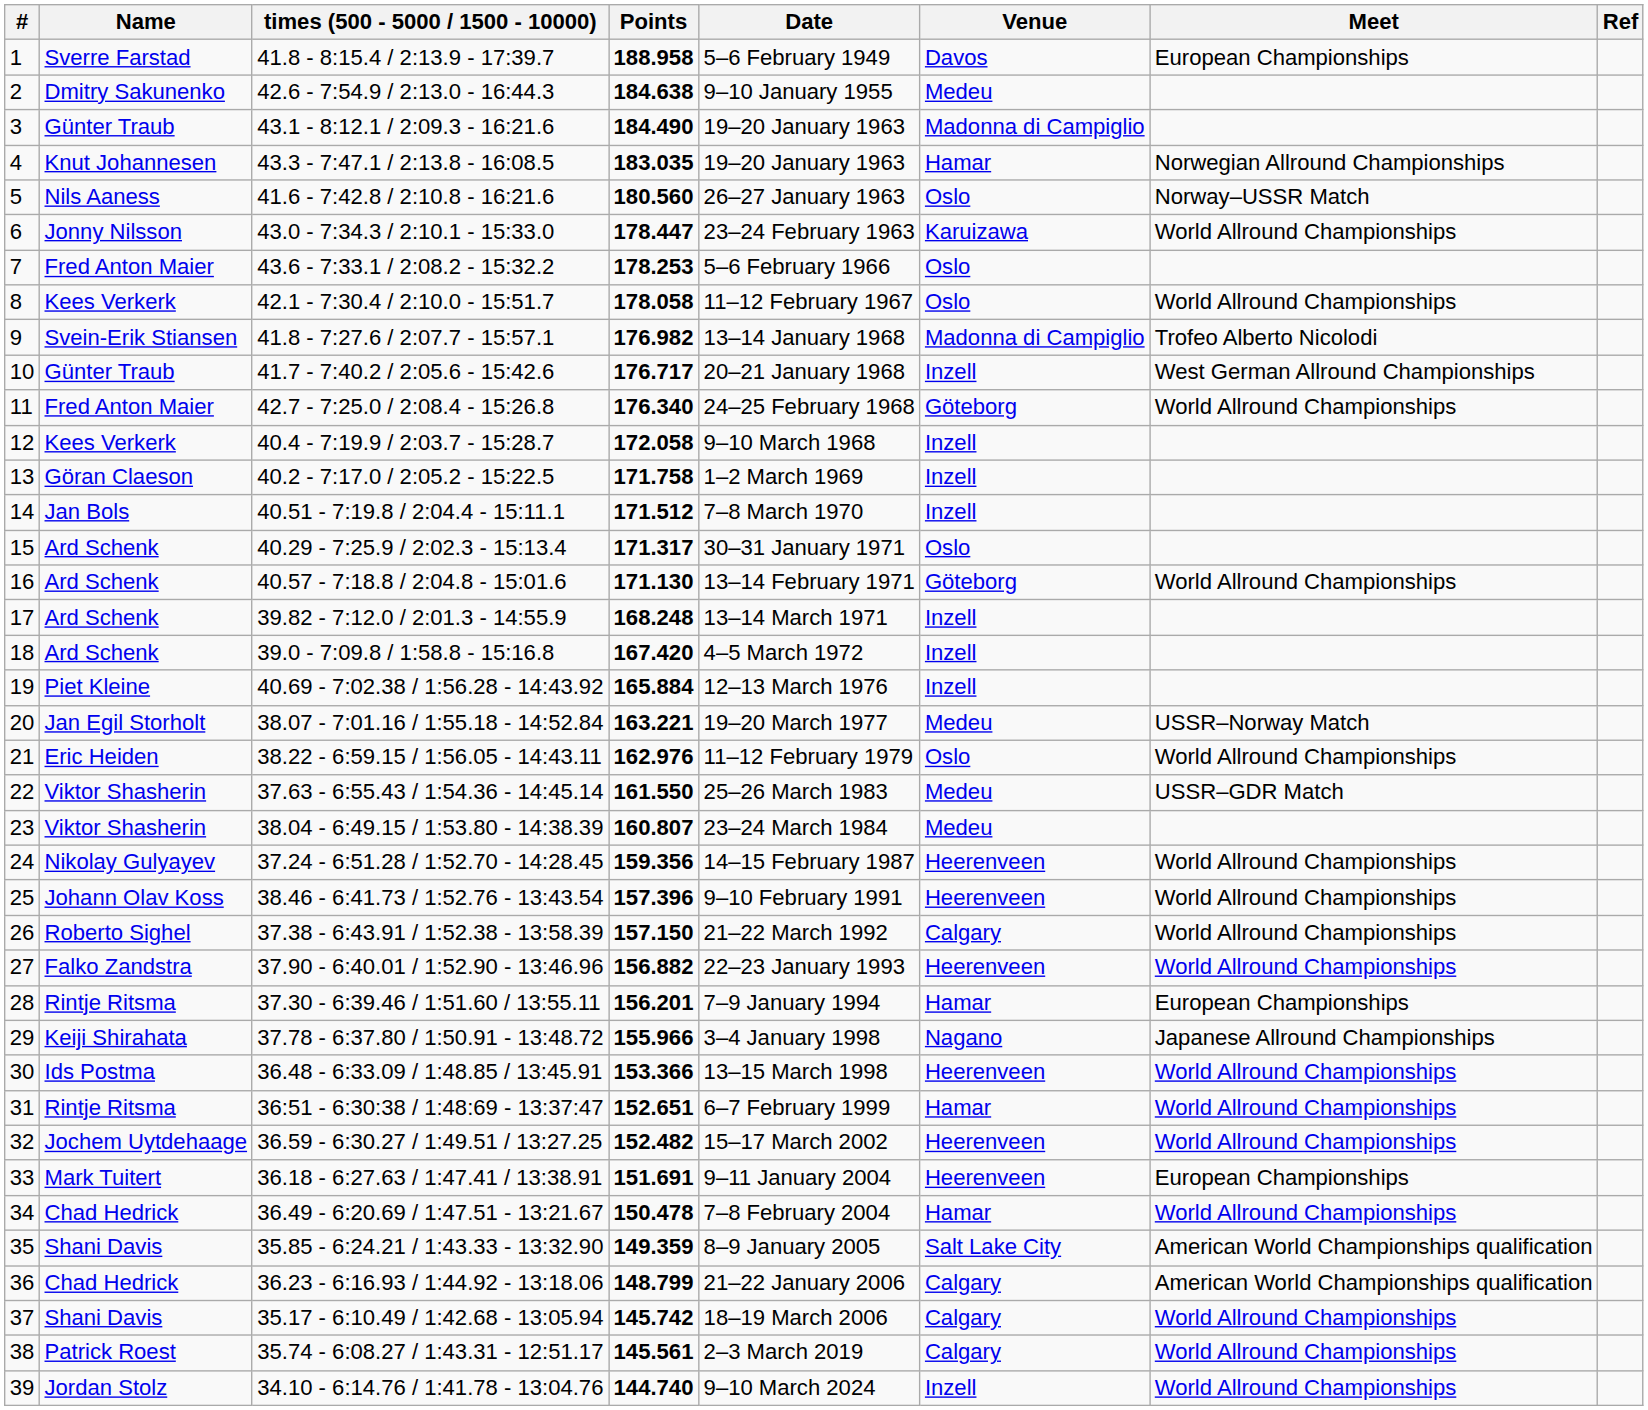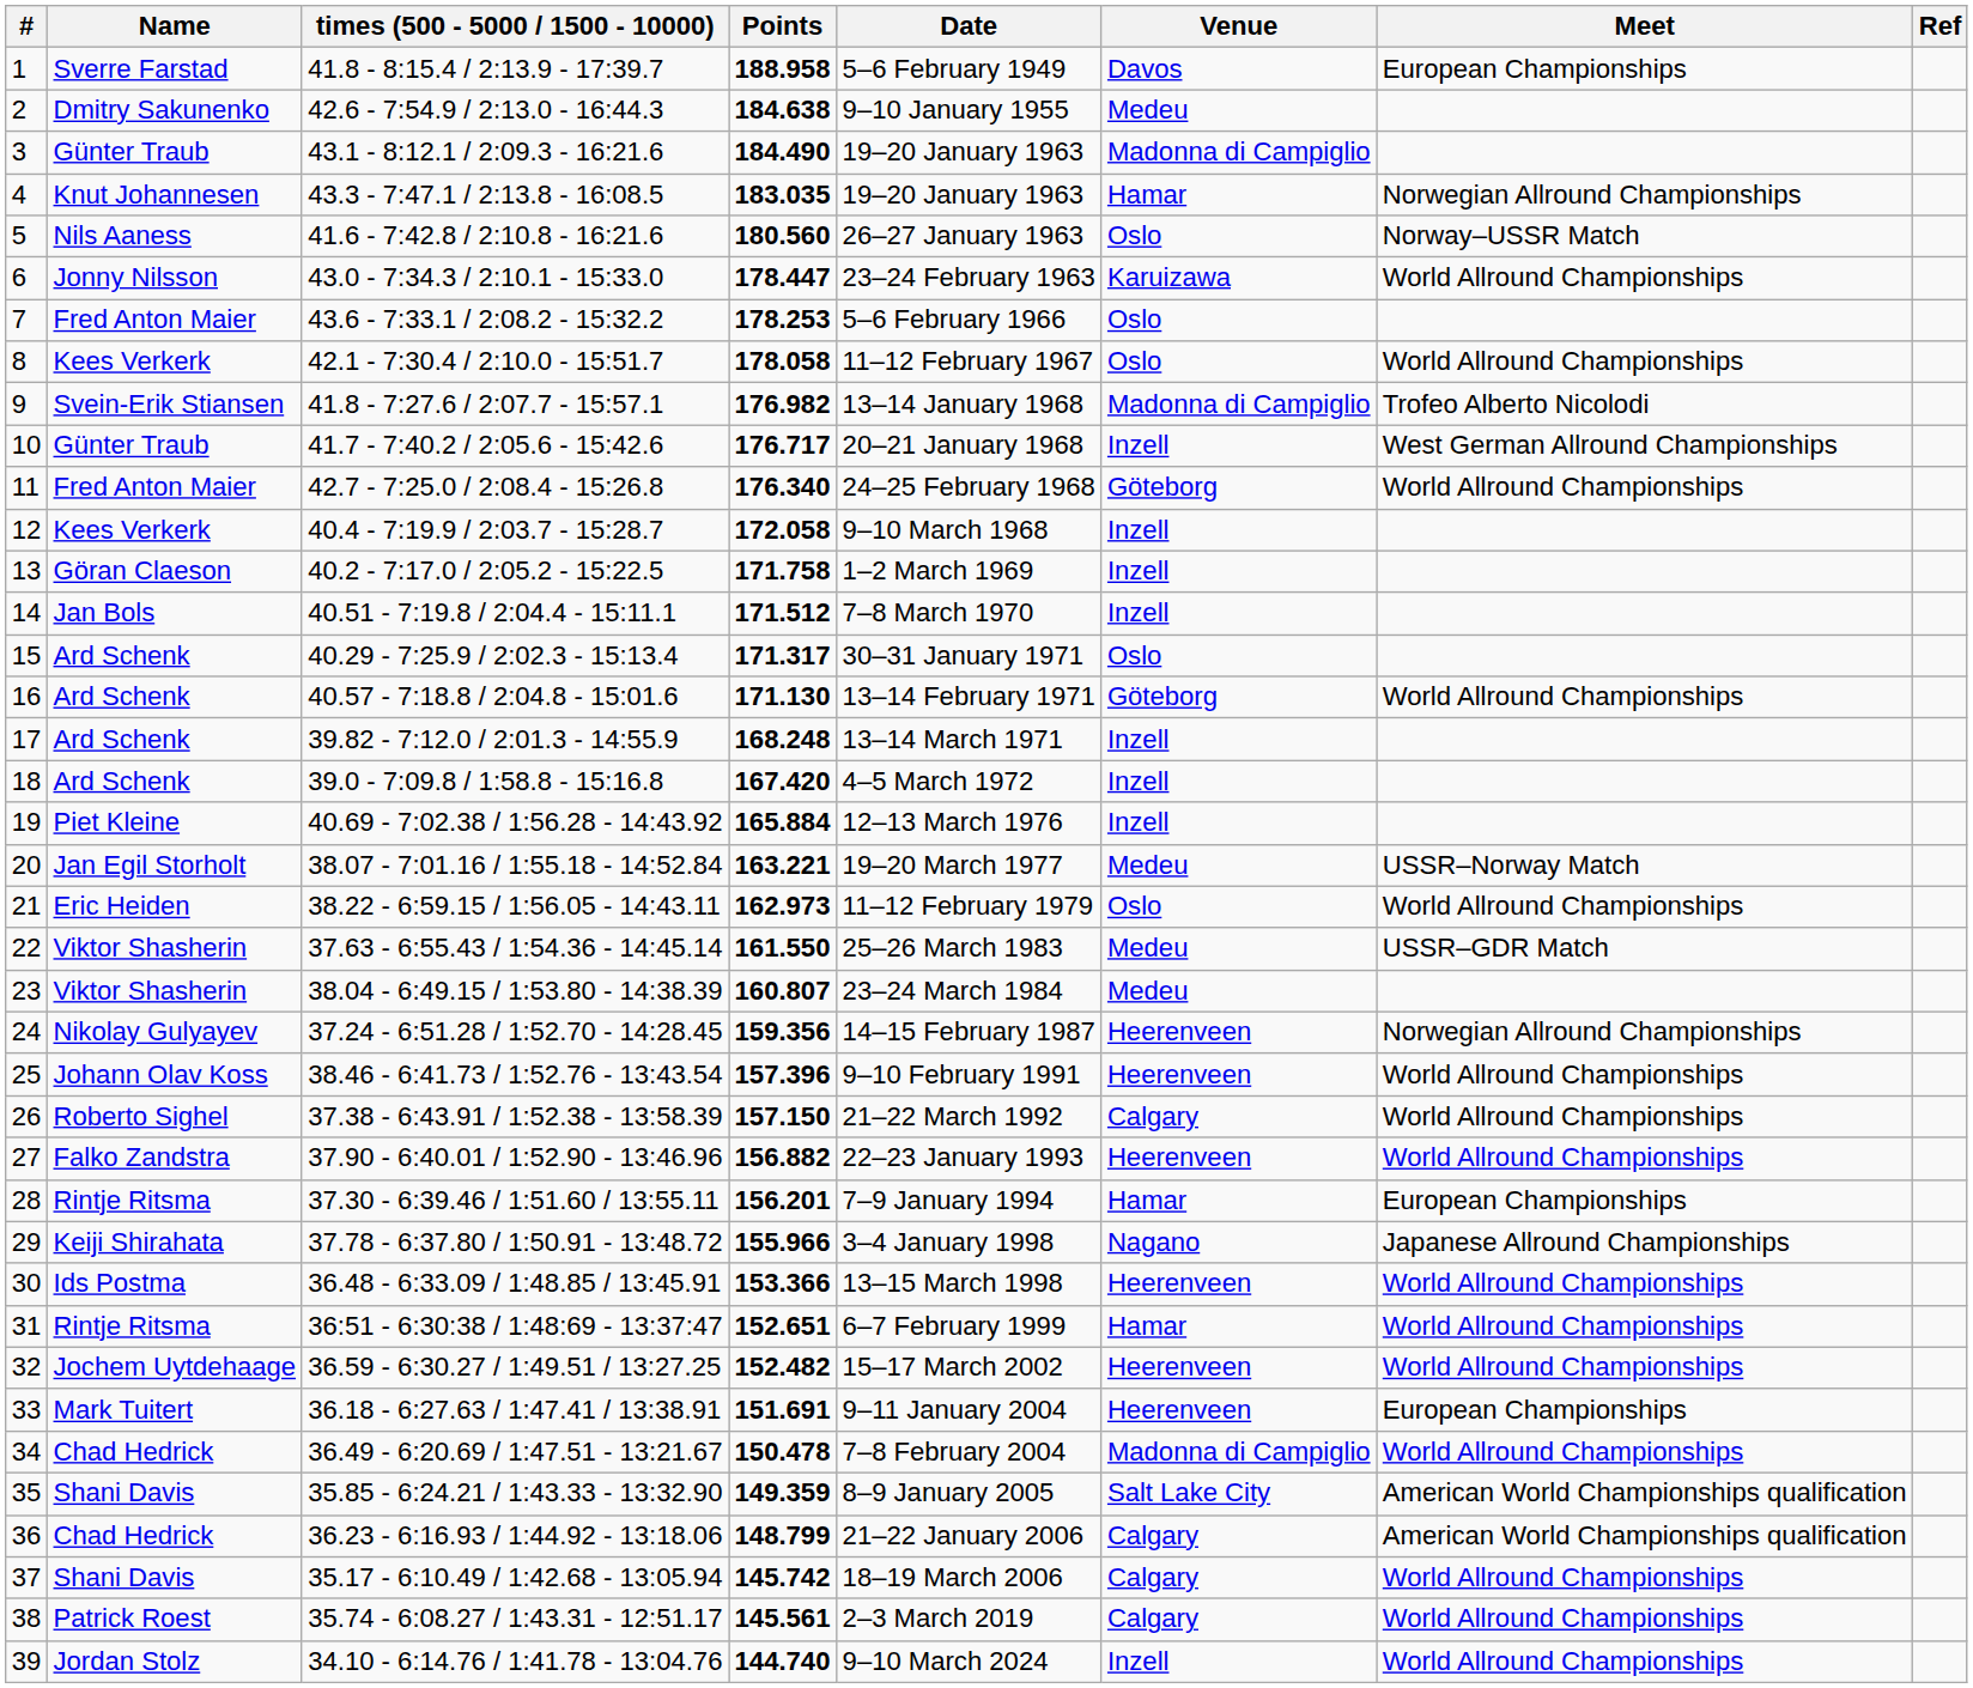 <table class="wikitable">
 <tr>
 <th>#</th>
 <th>Name</th>
 <th>times (500 - 5000 / 1500 - 10000)</th>
 <th>Points</th>
 <th>Date</th>
 <th>Venue</th>
 <th>Meet</th>
 <th>Ref</th>
 </tr>
 <tr>
 <td>1</td>
 <td> <a href='#'>Sverre Farstad</a></td>
 <td>41.8 - 8:15.4 / 2:13.9 - 17:39.7</td>
 <td><strong>188.958</strong></td>
 <td>5–6 February 1949</td>
 <td> <a href='#'>Davos</a></td>
 <td>European Championships</td>
 <td></td>
 </tr>
 <tr>
 <td>2</td>
 <td> <a href='#'>Dmitry Sakunenko</a></td>
 <td>42.6 - 7:54.9 / 2:13.0 - 16:44.3</td>
 <td><strong>184.638</strong></td>
 <td>9–10 January 1955</td>
 <td> <a href='#'>Medeu</a></td>
 <td></td>
 <td></td>
 </tr>
 <tr>
 <td>3</td>
 <td> <a href='#'>Günter Traub</a></td>
 <td>43.1 - 8:12.1 / 2:09.3 - 16:21.6</td>
 <td><strong>184.490</strong></td>
 <td>19–20 January 1963</td>
 <td> <a href='#'>Madonna di Campiglio</a></td>
 <td></td>
 <td></td>
 </tr>
 <tr>
 <td>4</td>
 <td> <a href='#'>Knut Johannesen</a></td>
 <td>43.3 - 7:47.1 / 2:13.8 - 16:08.5</td>
 <td><strong>183.035</strong></td>
 <td>19–20 January 1963</td>
 <td> <a href='#'>Hamar</a></td>
 <td>Norwegian Allround Championships</td>
 <td></td>
 </tr>
 <tr>
 <td>5</td>
 <td> <a href='#'>Nils Aaness</a></td>
 <td>41.6 - 7:42.8 / 2:10.8 - 16:21.6</td>
 <td><strong>180.560</strong></td>
 <td>26–27 January 1963</td>
 <td> <a href='#'>Oslo</a></td>
 <td>Norway–USSR Match</td>
 <td></td>
 </tr>
 <tr>
 <td>6</td>
 <td> <a href='#'>Jonny Nilsson</a></td>
 <td>43.0 - 7:34.3 / 2:10.1 - 15:33.0</td>
 <td><strong>178.447</strong></td>
 <td>23–24 February 1963</td>
 <td> <a href='#'>Karuizawa</a></td>
 <td>World Allround Championships</td>
 <td></td>
 </tr>
 <tr>
 <td>7</td>
 <td> <a href='#'>Fred Anton Maier</a></td>
 <td>43.6 - 7:33.1 / 2:08.2 - 15:32.2</td>
 <td><strong>178.253</strong></td>
 <td>5–6 February 1966</td>
 <td> <a href='#'>Oslo</a></td>
 <td></td>
 <td></td>
 </tr>
 <tr>
 <td>8</td>
 <td> <a href='#'>Kees Verkerk</a></td>
 <td>42.1 - 7:30.4 / 2:10.0 - 15:51.7</td>
 <td><strong>178.058</strong></td>
 <td>11–12 February 1967</td>
 <td> <a href='#'>Oslo</a></td>
 <td>World Allround Championships</td>
 <td></td>
 </tr>
 <tr>
 <td>9</td>
 <td> <a href='#'>Svein-Erik Stiansen</a></td>
 <td>41.8 - 7:27.6 / 2:07.7 - 15:57.1</td>
 <td><strong>176.982</strong></td>
 <td>13–14 January 1968</td>
 <td> <a href='#'>Madonna di Campiglio</a></td>
 <td>Trofeo Alberto Nicolodi</td>
 <td></td>
 </tr>
 <tr>
 <td>10</td>
 <td> <a href='#'>Günter Traub</a></td>
 <td>41.7 - 7:40.2 / 2:05.6 - 15:42.6</td>
 <td><strong>176.717</strong></td>
 <td>20–21 January 1968</td>
 <td> <a href='#'>Inzell</a></td>
 <td>West German Allround Championships</td>
 <td></td>
 </tr>
 <tr>
 <td>11</td>
 <td> <a href='#'>Fred Anton Maier</a></td>
 <td>42.7 - 7:25.0 / 2:08.4 - 15:26.8</td>
 <td><strong>176.340</strong></td>
 <td>24–25 February 1968</td>
 <td> <a href='#'>Göteborg</a></td>
 <td>World Allround Championships</td>
 <td></td>
 </tr>
 <tr>
 <td>12</td>
 <td> <a href='#'>Kees Verkerk</a></td>
 <td>40.4 - 7:19.9 / 2:03.7 - 15:28.7</td>
 <td><strong>172.058</strong></td>
 <td>9–10 March 1968</td>
 <td> <a href='#'>Inzell</a></td>
 <td></td>
 <td></td>
 </tr>
 <tr>
 <td>13</td>
 <td> <a href='#'>Göran Claeson</a></td>
 <td>40.2 - 7:17.0 / 2:05.2 - 15:22.5</td>
 <td><strong>171.758</strong></td>
 <td>1–2 March 1969</td>
 <td> <a href='#'>Inzell</a></td>
 <td></td>
 <td></td>
 </tr>
 <tr>
 <td>14</td>
 <td> <a href='#'>Jan Bols</a></td>
 <td>40.51 - 7:19.8 / 2:04.4 - 15:11.1</td>
 <td><strong>171.512</strong></td>
 <td>7–8 March 1970</td>
 <td> <a href='#'>Inzell</a></td>
 <td></td>
 <td></td>
 </tr>
 <tr>
 <td>15</td>
 <td> <a href='#'>Ard Schenk</a></td>
 <td>40.29 - 7:25.9 / 2:02.3 - 15:13.4</td>
 <td><strong>171.317</strong></td>
 <td>30–31 January 1971</td>
 <td> <a href='#'>Oslo</a></td>
 <td></td>
 <td></td>
 </tr>
 <tr>
 <td>16</td>
 <td> <a href='#'>Ard Schenk</a></td>
 <td>40.57 - 7:18.8 / 2:04.8 - 15:01.6</td>
 <td><strong>171.130</strong></td>
 <td>13–14 February 1971</td>
 <td> <a href='#'>Göteborg</a></td>
 <td>World Allround Championships</td>
 <td></td>
 </tr>
 <tr>
 <td>17</td>
 <td> <a href='#'>Ard Schenk</a></td>
 <td>39.82 - 7:12.0 / 2:01.3 - 14:55.9</td>
 <td><strong>168.248</strong></td>
 <td>13–14 March 1971</td>
 <td> <a href='#'>Inzell</a></td>
 <td></td>
 <td></td>
 </tr>
 <tr>
 <td>18</td>
 <td> <a href='#'>Ard Schenk</a></td>
 <td>39.0 - 7:09.8 / 1:58.8 - 15:16.8</td>
 <td><strong>167.420</strong></td>
 <td>4–5 March 1972</td>
 <td> <a href='#'>Inzell</a></td>
 <td></td>
 <td></td>
 </tr>
 <tr>
 <td>19</td>
 <td> <a href='#'>Piet Kleine</a></td>
 <td>40.69 - 7:02.38 / 1:56.28 - 14:43.92</td>
 <td><strong>165.884</strong></td>
 <td>12–13 March 1976</td>
 <td> <a href='#'>Inzell</a></td>
 <td></td>
 <td></td>
 </tr>
 <tr>
 <td>20</td>
 <td> <a href='#'>Jan Egil Storholt</a></td>
 <td>38.07 - 7:01.16 / 1:55.18 - 14:52.84</td>
 <td><strong>163.221</strong></td>
 <td>19–20 March 1977</td>
 <td> <a href='#'>Medeu</a></td>
 <td>USSR–Norway Match</td>
 <td></td>
 </tr>
 <tr>
 <td>21</td>
 <td> <a href='#'>Eric Heiden</a></td>
 <td>38.22 - 6:59.15 / 1:56.05 - 14:43.11</td>
-<td><strong>162.976</strong></td>
+<td><strong>162.973</strong></td>
 <td>11–12 February 1979</td>
 <td> <a href='#'>Oslo</a></td>
 <td>World Allround Championships</td>
 <td></td>
 </tr>
 <tr>
 <td>22</td>
 <td> <a href='#'>Viktor Shasherin</a></td>
 <td>37.63 - 6:55.43 / 1:54.36 - 14:45.14</td>
 <td><strong>161.550</strong></td>
 <td>25–26 March 1983</td>
 <td> <a href='#'>Medeu</a></td>
 <td>USSR–GDR Match</td>
 <td></td>
 </tr>
 <tr>
 <td>23</td>
 <td> <a href='#'>Viktor Shasherin</a></td>
 <td>38.04 - 6:49.15 / 1:53.80 - 14:38.39</td>
 <td><strong>160.807</strong></td>
 <td>23–24 March 1984</td>
 <td> <a href='#'>Medeu</a></td>
 <td></td>
 <td></td>
 </tr>
 <tr>
 <td>24</td>
 <td> <a href='#'>Nikolay Gulyayev</a></td>
 <td>37.24 - 6:51.28 / 1:52.70 - 14:28.45</td>
 <td><strong>159.356</strong></td>
 <td>14–15 February 1987</td>
 <td> <a href='#'>Heerenveen</a></td>
-<td>World Allround Championships</td>
+<td>Norwegian Allround Championships</td>
 <td></td>
 </tr>
 <tr>
 <td>25</td>
 <td> <a href='#'>Johann Olav Koss</a></td>
 <td>38.46 - 6:41.73 / 1:52.76 - 13:43.54</td>
 <td><strong>157.396</strong></td>
 <td>9–10 February 1991</td>
 <td> <a href='#'>Heerenveen</a></td>
 <td>World Allround Championships</td>
 <td></td>
 </tr>
 <tr>
 <td>26</td>
 <td> <a href='#'>Roberto Sighel</a></td>
 <td>37.38 - 6:43.91 / 1:52.38 - 13:58.39</td>
 <td><strong>157.150</strong></td>
 <td>21–22 March 1992</td>
 <td> <a href='#'>Calgary</a></td>
 <td>World Allround Championships</td>
 <td></td>
 </tr>
 <tr>
 <td>27</td>
 <td> <a href='#'>Falko Zandstra</a></td>
 <td>37.90 - 6:40.01 / 1:52.90 - 13:46.96</td>
 <td><strong>156.882</strong></td>
 <td>22–23 January 1993</td>
 <td> <a href='#'>Heerenveen</a></td>
 <td><a href='#'>World Allround Championships</a></td>
 <td></td>
 </tr>
 <tr>
 <td>28</td>
 <td> <a href='#'>Rintje Ritsma</a></td>
 <td>37.30 - 6:39.46 / 1:51.60 / 13:55.11</td>
 <td><strong>156.201</strong></td>
 <td>7–9 January 1994</td>
 <td> <a href='#'>Hamar</a></td>
 <td>European Championships</td>
 <td></td>
 </tr>
 <tr>
 <td>29</td>
 <td> <a href='#'>Keiji Shirahata</a></td>
 <td>37.78 - 6:37.80 / 1:50.91 - 13:48.72</td>
 <td><strong>155.966</strong></td>
 <td>3–4 January 1998</td>
 <td> <a href='#'>Nagano</a></td>
 <td>Japanese Allround Championships</td>
 <td></td>
 </tr>
 <tr>
 <td>30</td>
 <td> <a href='#'>Ids Postma</a></td>
 <td>36.48 - 6:33.09 / 1:48.85 / 13:45.91</td>
 <td><strong>153.366</strong></td>
 <td>13–15 March 1998</td>
 <td> <a href='#'>Heerenveen</a></td>
 <td><a href='#'>World Allround Championships</a></td>
 <td></td>
 </tr>
 <tr>
 <td>31</td>
 <td> <a href='#'>Rintje Ritsma</a></td>
 <td>36:51 - 6:30:38 / 1:48:69 - 13:37:47</td>
 <td><strong>152.651</strong></td>
 <td>6–7 February 1999</td>
 <td> <a href='#'>Hamar</a></td>
 <td><a href='#'>World Allround Championships</a></td>
 <td></td>
 </tr>
 <tr>
 <td>32</td>
 <td> <a href='#'>Jochem Uytdehaage</a></td>
 <td>36.59 - 6:30.27 / 1:49.51 / 13:27.25</td>
 <td><strong>152.482</strong></td>
 <td>15–17 March 2002</td>
 <td> <a href='#'>Heerenveen</a></td>
 <td><a href='#'>World Allround Championships</a></td>
 <td></td>
 </tr>
 <tr>
 <td>33</td>
 <td> <a href='#'>Mark Tuitert</a></td>
 <td>36.18 - 6:27.63 / 1:47.41 / 13:38.91</td>
 <td><strong>151.691</strong></td>
 <td>9–11 January 2004</td>
 <td> <a href='#'>Heerenveen</a></td>
 <td>European Championships</td>
 <td></td>
 </tr>
 <tr>
 <td>34</td>
 <td> <a href='#'>Chad Hedrick</a></td>
 <td>36.49 - 6:20.69 / 1:47.51 - 13:21.67</td>
 <td><strong>150.478</strong></td>
 <td>7–8 February 2004</td>
-<td> <a href='#'>Hamar</a></td>
+<td> <a href='#'>Madonna di Campiglio</a></td>
 <td><a href='#'>World Allround Championships</a></td>
 <td></td>
 </tr>
 <tr>
 <td>35</td>
 <td> <a href='#'>Shani Davis</a></td>
 <td>35.85 - 6:24.21 / 1:43.33 - 13:32.90</td>
 <td><strong>149.359</strong></td>
 <td>8–9 January 2005</td>
 <td> <a href='#'>Salt Lake City</a></td>
 <td>American World Championships qualification</td>
 <td></td>
 </tr>
 <tr>
 <td>36</td>
 <td> <a href='#'>Chad Hedrick</a></td>
 <td>36.23 - 6:16.93 / 1:44.92 - 13:18.06</td>
 <td><strong>148.799</strong></td>
 <td>21–22 January 2006</td>
 <td> <a href='#'>Calgary</a></td>
 <td>American World Championships qualification</td>
 <td></td>
 </tr>
 <tr>
 <td>37</td>
 <td> <a href='#'>Shani Davis</a></td>
 <td>35.17 - 6:10.49 / 1:42.68 - 13:05.94</td>
 <td><strong>145.742</strong></td>
 <td>18–19 March 2006</td>
 <td> <a href='#'>Calgary</a></td>
 <td><a href='#'>World Allround Championships</a></td>
 <td></td>
 </tr>
 <tr>
 <td>38</td>
 <td> <a href='#'>Patrick Roest</a></td>
 <td>35.74 - 6:08.27 / 1:43.31 - 12:51.17</td>
 <td><strong>145.561</strong></td>
 <td>2–3 March 2019</td>
 <td> <a href='#'>Calgary</a></td>
 <td><a href='#'>World Allround Championships</a></td>
 <td></td>
 </tr>
 <tr>
 <td>39</td>
 <td> <a href='#'>Jordan Stolz</a></td>
 <td>34.10 - 6:14.76 / 1:41.78 - 13:04.76</td>
 <td><strong>144.740</strong></td>
 <td>9–10 March 2024</td>
 <td> <a href='#'>Inzell</a></td>
 <td><a href='#'>World Allround Championships</a></td>
 <td></td>
 </tr>
 </table>
